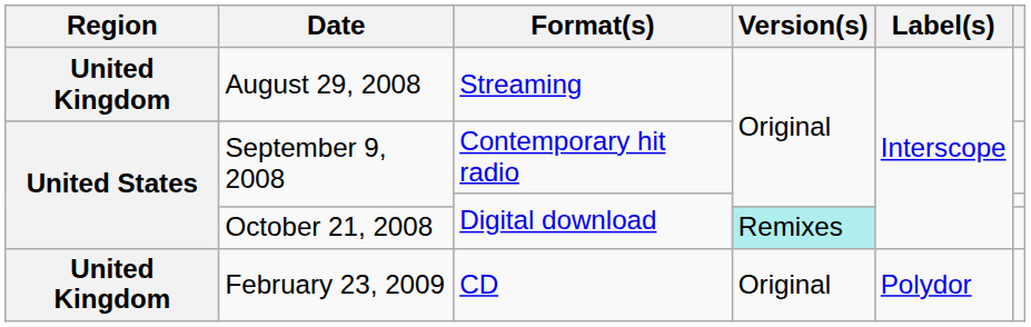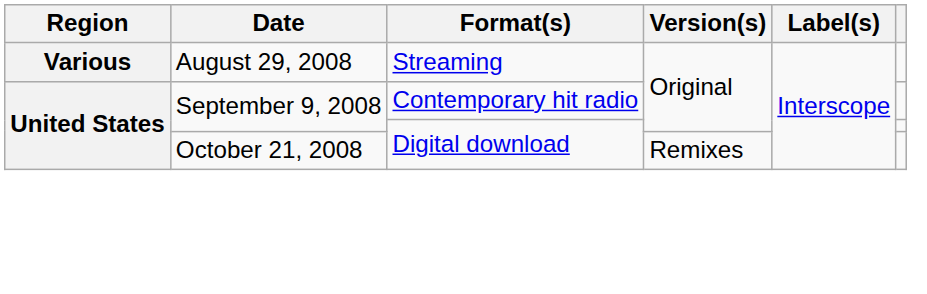 <table class="wikitable plainrowheaders">
 <tr>
 <th scope="col">Region</th>
 <th scope="col">Date</th>
 <th scope="col">Format(s)</th>
 <th scope="col">Version(s)</th>
 <th scope="col">Label(s)</th>
 <th scope="col"></th>
 </tr>
 <tr>
-<th scope="row">United Kingdom</th>
+<th scope="row">Various</th>
 <td>August 29, 2008</td>
 <td><a href='#'>Streaming</a></td>
 <td rowspan="3">Original</td>
 <td rowspan="4"><a href='#'>Interscope</a></td>
 <td></td>
 </tr>
 <tr>
 <th scope="row" rowspan="3">United States</th>
 <td rowspan="2">September 9, 2008</td>
 <td><a href='#'>Contemporary hit radio</a></td>
 <td></td>
 </tr>
 <tr>
 <td rowspan="2"><a href='#'>Digital download</a></td>
 <td></td>
 </tr>
 <tr>
 <td>October 21, 2008</td>
-<td style="background: paleturquoise;">Remixes</td>
-<td></td>
-</tr>
-<tr>
-<th scope="row">United Kingdom</th>
-<td>February 23, 2009</td>
-<td><a href='#'>CD</a></td>
-<td>Original</td>
-<td><a href='#'>Polydor</a></td>
+<td>Remixes</td>
 <td></td>
 </tr>
 </table>
